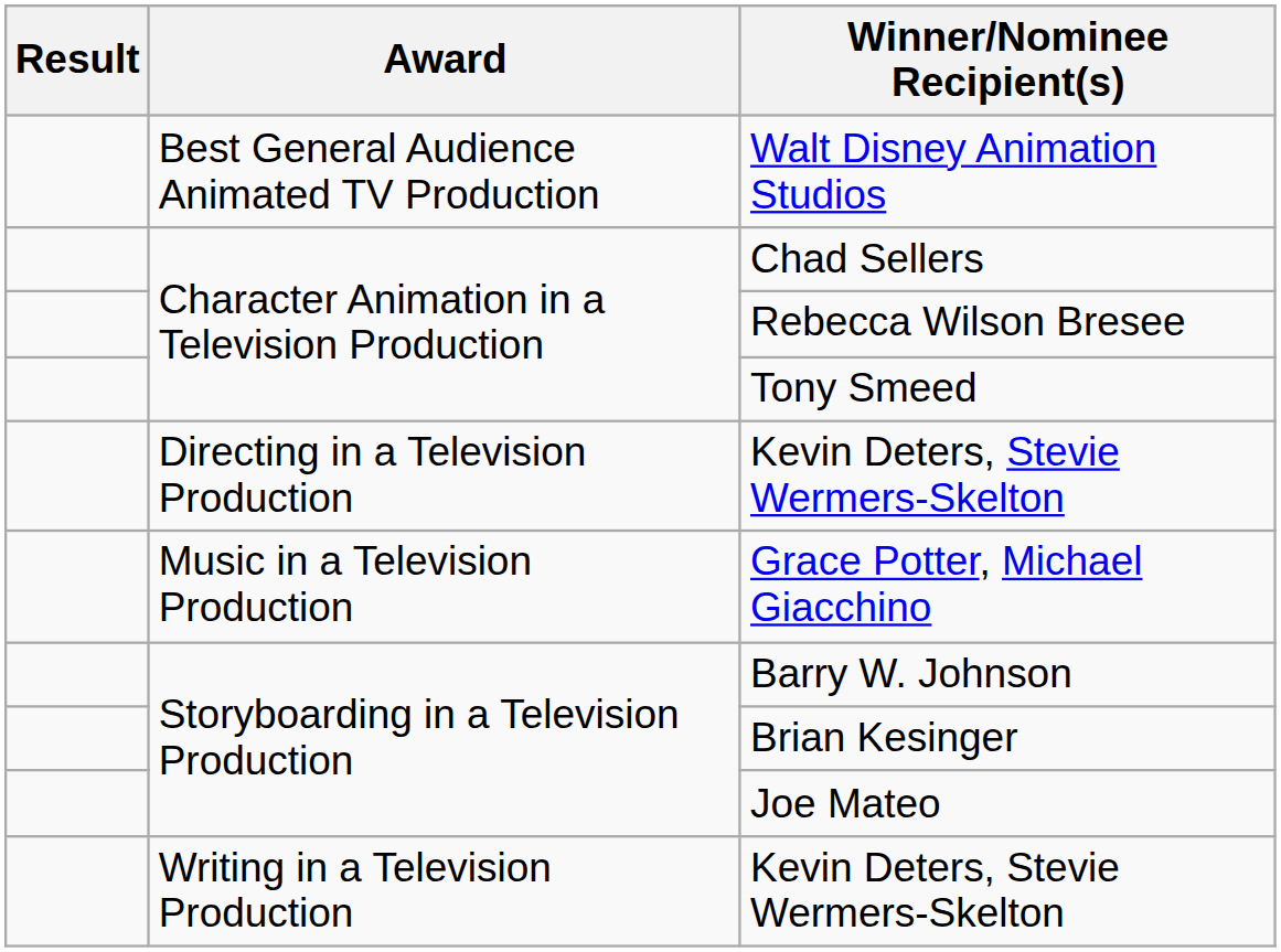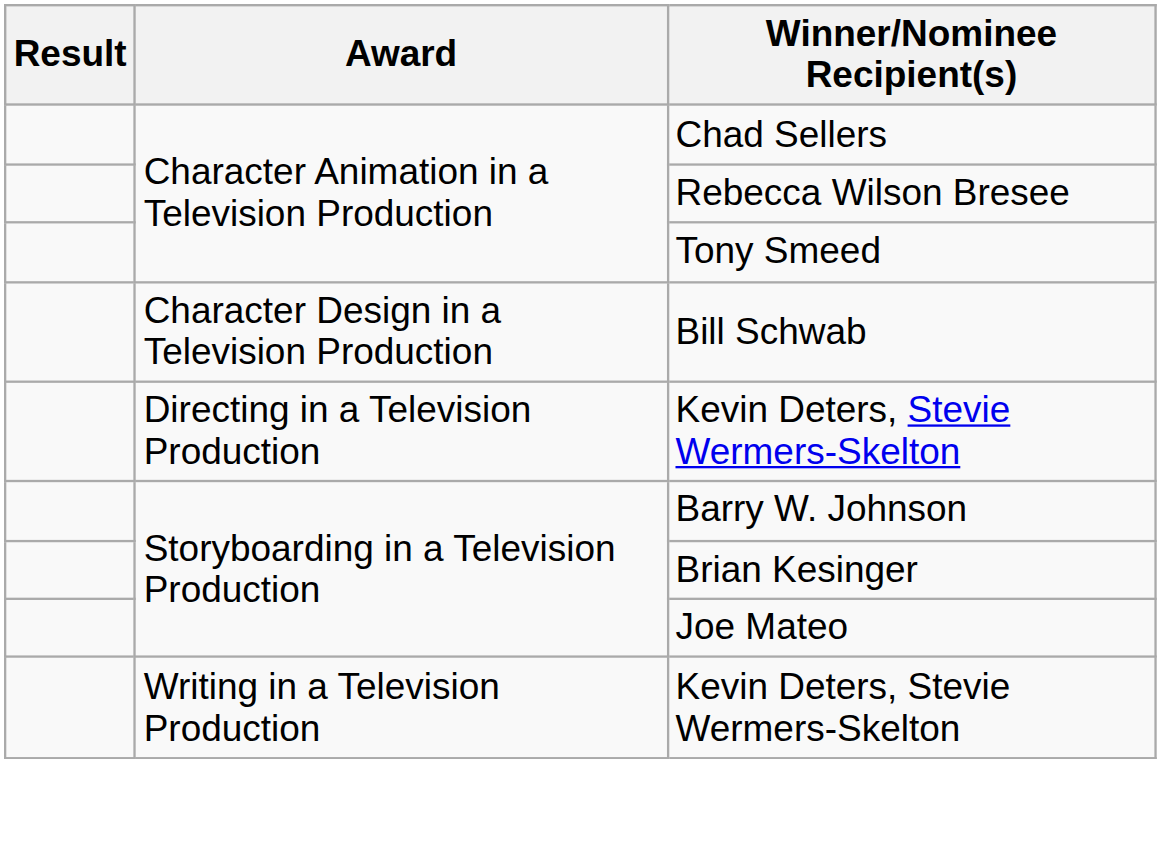 <table class="wikitable" width="80%">
 <tr bgcolor="#CCCCCC">
 <th>Result</th>
 <th>Award</th>
 <th>Winner/Nominee Recipient(s)</th>
-</tr>
-<tr>
-<td></td>
-<td>Best General Audience Animated TV Production</td>
-<td><a href='#'>Walt Disney Animation Studios</a></td>
 </tr>
 <tr>
 <td></td>
 <td rowspan=3>Character Animation in a Television Production</td>
 <td>Chad Sellers</td>
 </tr>
 <tr>
 <td></td>
 <td>Rebecca Wilson Bresee</td>
 </tr>
 <tr>
 <td></td>
 <td>Tony Smeed</td>
 </tr>
 <tr>
 <td></td>
-<td>Directing in a Television Production</td>
-<td>Kevin Deters, <a href='#'>Stevie Wermers-Skelton</a></td>
+<td>Character Design in a Television Production</td>
+<td>Bill Schwab</td>
 </tr>
 <tr>
 <td></td>
-<td>Music in a Television Production</td>
-<td><a href='#'>Grace Potter</a>, <a href='#'>Michael Giacchino</a></td>
+<td>Directing in a Television Production</td>
+<td>Kevin Deters, <a href='#'>Stevie Wermers-Skelton</a></td>
 </tr>
 <tr>
 <td></td>
 <td rowspan=3>Storyboarding in a Television Production</td>
 <td>Barry W. Johnson</td>
 </tr>
 <tr>
 <td></td>
 <td>Brian Kesinger</td>
 </tr>
 <tr>
 <td></td>
 <td>Joe Mateo</td>
 </tr>
 <tr>
 <td></td>
 <td>Writing in a Television Production</td>
 <td>Kevin Deters, Stevie Wermers-Skelton</td>
 </tr>
 </table>
